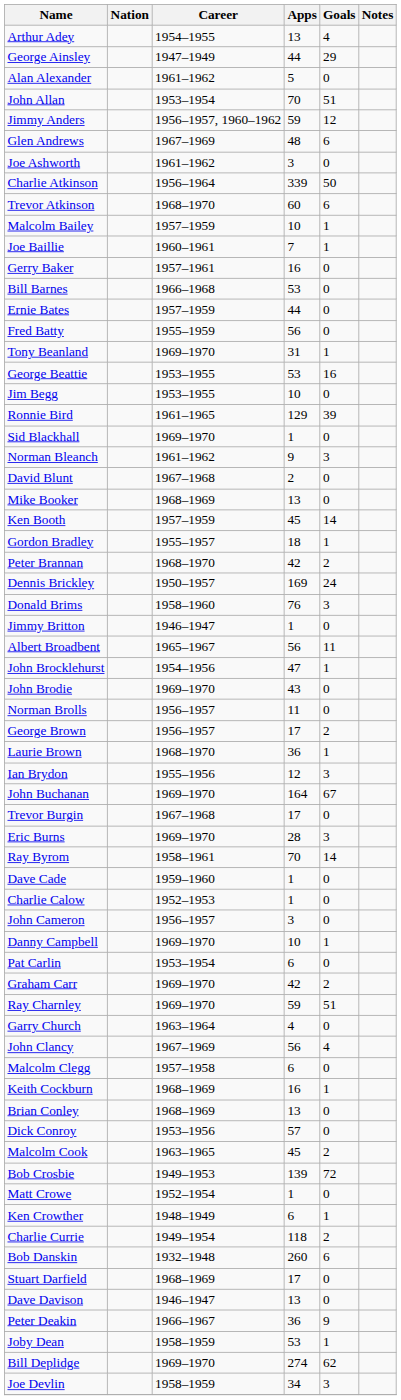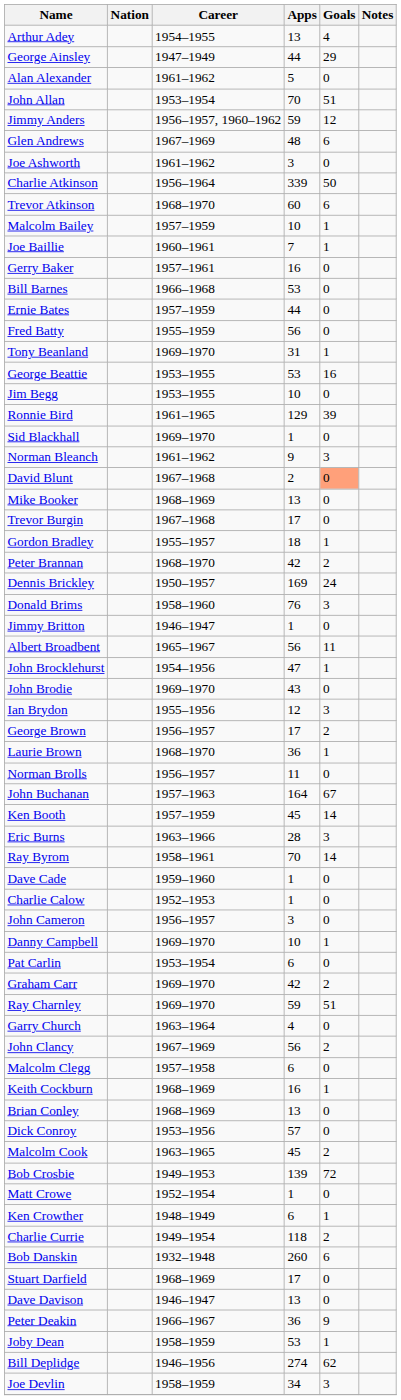 <table class="wikitable sortable">
 <tr>
 <th>Name</th>
 <th>Nation</th>
 <th>Career</th>
 <th>Apps</th>
 <th>Goals</th>
 <th class="unsortable">Notes</th>
 </tr>
 <tr>
 <td><a href='#'>Arthur Adey</a></td>
 <td></td>
 <td>1954–1955</td>
 <td>13</td>
 <td>4</td>
 <td></td>
 </tr>
 <tr>
 <td><a href='#'>George Ainsley</a></td>
 <td></td>
 <td>1947–1949</td>
 <td>44</td>
 <td>29</td>
 <td></td>
 </tr>
 <tr>
 <td><a href='#'>Alan Alexander</a></td>
 <td></td>
 <td>1961–1962</td>
 <td>5</td>
 <td>0</td>
 <td></td>
 </tr>
 <tr>
 <td><a href='#'>John Allan</a></td>
 <td></td>
 <td>1953–1954</td>
 <td>70</td>
 <td>51</td>
 <td></td>
 </tr>
 <tr>
 <td><a href='#'>Jimmy Anders</a></td>
 <td></td>
 <td>1956–1957, 1960–1962</td>
 <td>59</td>
 <td>12</td>
 <td></td>
 </tr>
 <tr>
 <td><a href='#'>Glen Andrews</a></td>
 <td></td>
 <td>1967–1969</td>
 <td>48</td>
 <td>6</td>
 <td></td>
 </tr>
 <tr>
 <td><a href='#'>Joe Ashworth</a></td>
 <td></td>
 <td>1961–1962</td>
 <td>3</td>
 <td>0</td>
 <td></td>
 </tr>
 <tr>
 <td><a href='#'>Charlie Atkinson</a></td>
 <td></td>
 <td>1956–1964</td>
 <td>339</td>
 <td>50</td>
 <td></td>
 </tr>
 <tr>
 <td><a href='#'>Trevor Atkinson</a></td>
 <td></td>
 <td>1968–1970</td>
 <td>60</td>
 <td>6</td>
 <td></td>
 </tr>
 <tr>
 <td><a href='#'>Malcolm Bailey</a></td>
 <td></td>
 <td>1957–1959</td>
 <td>10</td>
 <td>1</td>
 <td></td>
 </tr>
 <tr>
 <td><a href='#'>Joe Baillie</a></td>
 <td></td>
 <td>1960–1961</td>
 <td>7</td>
 <td>1</td>
 <td></td>
 </tr>
 <tr>
 <td><a href='#'>Gerry Baker</a></td>
 <td></td>
 <td>1957–1961</td>
 <td>16</td>
 <td>0</td>
 <td></td>
 </tr>
 <tr>
 <td><a href='#'>Bill Barnes</a></td>
 <td></td>
 <td>1966–1968</td>
 <td>53</td>
 <td>0</td>
 <td></td>
 </tr>
 <tr>
 <td><a href='#'>Ernie Bates</a></td>
 <td></td>
 <td>1957–1959</td>
 <td>44</td>
 <td>0</td>
 <td></td>
 </tr>
 <tr>
 <td><a href='#'>Fred Batty</a></td>
 <td></td>
 <td>1955–1959</td>
 <td>56</td>
 <td>0</td>
 <td></td>
 </tr>
 <tr>
 <td><a href='#'>Tony Beanland</a></td>
 <td></td>
 <td>1969–1970</td>
 <td>31</td>
 <td>1</td>
 <td></td>
 </tr>
 <tr>
 <td><a href='#'>George Beattie</a></td>
 <td></td>
 <td>1953–1955</td>
 <td>53</td>
 <td>16</td>
 <td></td>
 </tr>
 <tr>
 <td><a href='#'>Jim Begg</a></td>
 <td></td>
 <td>1953–1955</td>
 <td>10</td>
 <td>0</td>
 <td></td>
 </tr>
 <tr>
 <td><a href='#'>Ronnie Bird</a></td>
 <td></td>
 <td>1961–1965</td>
 <td>129</td>
 <td>39</td>
 <td></td>
 </tr>
 <tr>
 <td><a href='#'>Sid Blackhall</a></td>
 <td></td>
 <td>1969–1970</td>
 <td>1</td>
 <td>0</td>
 <td></td>
 </tr>
 <tr>
 <td><a href='#'>Norman Bleanch</a></td>
 <td></td>
 <td>1961–1962</td>
 <td>9</td>
 <td>3</td>
 <td></td>
 </tr>
 <tr>
 <td><a href='#'>David Blunt</a></td>
 <td></td>
 <td>1967–1968</td>
 <td>2</td>
-<td>0</td>
+<td style="background: lightsalmon;">0</td>
 <td></td>
 </tr>
 <tr>
 <td><a href='#'>Mike Booker</a></td>
 <td></td>
 <td>1968–1969</td>
 <td>13</td>
 <td>0</td>
 <td></td>
 </tr>
 <tr>
-<td><a href='#'>Ken Booth</a></td>
+<td><a href='#'>Trevor Burgin</a></td>
 <td></td>
-<td>1957–1959</td>
-<td>45</td>
-<td>14</td>
+<td>1967–1968</td>
+<td>17</td>
+<td>0</td>
 <td></td>
 </tr>
 <tr>
 <td><a href='#'>Gordon Bradley</a></td>
 <td></td>
 <td>1955–1957</td>
 <td>18</td>
 <td>1</td>
 <td></td>
 </tr>
 <tr>
 <td><a href='#'>Peter Brannan</a></td>
 <td></td>
 <td>1968–1970</td>
 <td>42</td>
 <td>2</td>
 <td></td>
 </tr>
 <tr>
 <td><a href='#'>Dennis Brickley</a></td>
 <td></td>
 <td>1950–1957</td>
 <td>169</td>
 <td>24</td>
 <td></td>
 </tr>
 <tr>
 <td><a href='#'>Donald Brims</a></td>
 <td></td>
 <td>1958–1960</td>
 <td>76</td>
 <td>3</td>
 <td></td>
 </tr>
 <tr>
 <td><a href='#'>Jimmy Britton</a></td>
 <td></td>
 <td>1946–1947</td>
 <td>1</td>
 <td>0</td>
 <td></td>
 </tr>
 <tr>
 <td><a href='#'>Albert Broadbent</a></td>
 <td></td>
 <td>1965–1967</td>
 <td>56</td>
 <td>11</td>
 <td></td>
 </tr>
 <tr>
 <td><a href='#'>John Brocklehurst</a></td>
 <td></td>
 <td>1954–1956</td>
 <td>47</td>
 <td>1</td>
 <td></td>
 </tr>
 <tr>
 <td><a href='#'>John Brodie</a></td>
 <td></td>
 <td>1969–1970</td>
 <td>43</td>
 <td>0</td>
 <td></td>
 </tr>
 <tr>
-<td><a href='#'>Norman Brolls</a></td>
+<td><a href='#'>Ian Brydon</a></td>
 <td></td>
-<td>1956–1957</td>
-<td>11</td>
-<td>0</td>
+<td>1955–1956</td>
+<td>12</td>
+<td>3</td>
 <td></td>
 </tr>
 <tr>
 <td><a href='#'>George Brown</a></td>
 <td></td>
 <td>1956–1957</td>
 <td>17</td>
 <td>2</td>
 <td></td>
 </tr>
 <tr>
 <td><a href='#'>Laurie Brown</a></td>
 <td></td>
 <td>1968–1970</td>
 <td>36</td>
 <td>1</td>
 <td></td>
 </tr>
 <tr>
-<td><a href='#'>Ian Brydon</a></td>
+<td><a href='#'>Norman Brolls</a></td>
 <td></td>
-<td>1955–1956</td>
-<td>12</td>
-<td>3</td>
+<td>1956–1957</td>
+<td>11</td>
+<td>0</td>
 <td></td>
 </tr>
 <tr>
 <td><a href='#'>John Buchanan</a></td>
 <td></td>
-<td>1969–1970</td>
+<td>1957–1963</td>
 <td>164</td>
 <td>67</td>
 <td></td>
 </tr>
 <tr>
-<td><a href='#'>Trevor Burgin</a></td>
+<td><a href='#'>Ken Booth</a></td>
 <td></td>
-<td>1967–1968</td>
-<td>17</td>
-<td>0</td>
+<td>1957–1959</td>
+<td>45</td>
+<td>14</td>
 <td></td>
 </tr>
 <tr>
 <td><a href='#'>Eric Burns</a></td>
 <td></td>
-<td>1969–1970</td>
+<td>1963–1966</td>
 <td>28</td>
 <td>3</td>
 <td></td>
 </tr>
 <tr>
 <td><a href='#'>Ray Byrom</a></td>
 <td></td>
 <td>1958–1961</td>
 <td>70</td>
 <td>14</td>
 <td></td>
 </tr>
 <tr>
 <td><a href='#'>Dave Cade</a></td>
 <td></td>
 <td>1959–1960</td>
 <td>1</td>
 <td>0</td>
 <td></td>
 </tr>
 <tr>
 <td><a href='#'>Charlie Calow</a></td>
 <td></td>
 <td>1952–1953</td>
 <td>1</td>
 <td>0</td>
 <td></td>
 </tr>
 <tr>
 <td><a href='#'>John Cameron</a></td>
 <td></td>
 <td>1956–1957</td>
 <td>3</td>
 <td>0</td>
 <td></td>
 </tr>
 <tr>
 <td><a href='#'>Danny Campbell</a></td>
 <td></td>
 <td>1969–1970</td>
 <td>10</td>
 <td>1</td>
 <td></td>
 </tr>
 <tr>
 <td><a href='#'>Pat Carlin</a></td>
 <td></td>
 <td>1953–1954</td>
 <td>6</td>
 <td>0</td>
 <td></td>
 </tr>
 <tr>
 <td><a href='#'>Graham Carr</a></td>
 <td></td>
 <td>1969–1970</td>
 <td>42</td>
 <td>2</td>
 <td></td>
 </tr>
 <tr>
 <td><a href='#'>Ray Charnley</a></td>
 <td></td>
 <td>1969–1970</td>
 <td>59</td>
 <td>51</td>
 <td></td>
 </tr>
 <tr>
 <td><a href='#'>Garry Church</a></td>
 <td></td>
 <td>1963–1964</td>
 <td>4</td>
 <td>0</td>
 <td></td>
 </tr>
 <tr>
 <td><a href='#'>John Clancy</a></td>
 <td></td>
 <td>1967–1969</td>
 <td>56</td>
-<td>4</td>
+<td>2</td>
 <td></td>
 </tr>
 <tr>
 <td><a href='#'>Malcolm Clegg</a></td>
 <td></td>
 <td>1957–1958</td>
 <td>6</td>
 <td>0</td>
 <td></td>
 </tr>
 <tr>
 <td><a href='#'>Keith Cockburn</a></td>
 <td></td>
 <td>1968–1969</td>
 <td>16</td>
 <td>1</td>
 <td></td>
 </tr>
 <tr>
 <td><a href='#'>Brian Conley</a></td>
 <td></td>
 <td>1968–1969</td>
 <td>13</td>
 <td>0</td>
 <td></td>
 </tr>
 <tr>
 <td><a href='#'>Dick Conroy</a></td>
 <td></td>
 <td>1953–1956</td>
 <td>57</td>
 <td>0</td>
 <td></td>
 </tr>
 <tr>
 <td><a href='#'>Malcolm Cook</a></td>
 <td></td>
 <td>1963–1965</td>
 <td>45</td>
 <td>2</td>
 <td></td>
 </tr>
 <tr>
 <td><a href='#'>Bob Crosbie</a></td>
 <td></td>
 <td>1949–1953</td>
 <td>139</td>
 <td>72</td>
 <td></td>
 </tr>
 <tr>
 <td><a href='#'>Matt Crowe</a></td>
 <td></td>
 <td>1952–1954</td>
 <td>1</td>
 <td>0</td>
 <td></td>
 </tr>
 <tr>
 <td><a href='#'>Ken Crowther</a></td>
 <td></td>
 <td>1948–1949</td>
 <td>6</td>
 <td>1</td>
 <td></td>
 </tr>
 <tr>
 <td><a href='#'>Charlie Currie</a></td>
 <td></td>
 <td>1949–1954</td>
 <td>118</td>
 <td>2</td>
 <td></td>
 </tr>
 <tr>
 <td><a href='#'>Bob Danskin</a></td>
 <td></td>
 <td>1932–1948</td>
 <td>260</td>
 <td>6</td>
 <td></td>
 </tr>
 <tr>
 <td><a href='#'>Stuart Darfield</a></td>
 <td></td>
 <td>1968–1969</td>
 <td>17</td>
 <td>0</td>
 <td></td>
 </tr>
 <tr>
 <td><a href='#'>Dave Davison</a></td>
 <td></td>
 <td>1946–1947</td>
 <td>13</td>
 <td>0</td>
 <td></td>
 </tr>
 <tr>
 <td><a href='#'>Peter Deakin</a></td>
 <td></td>
 <td>1966–1967</td>
 <td>36</td>
 <td>9</td>
 <td></td>
 </tr>
 <tr>
 <td><a href='#'>Joby Dean</a></td>
 <td></td>
 <td>1958–1959</td>
 <td>53</td>
 <td>1</td>
 <td></td>
 </tr>
 <tr>
 <td><a href='#'>Bill Deplidge</a></td>
 <td></td>
-<td>1969–1970</td>
+<td>1946–1956</td>
 <td>274</td>
 <td>62</td>
 <td></td>
 </tr>
 <tr>
 <td><a href='#'>Joe Devlin</a></td>
 <td></td>
 <td>1958–1959</td>
 <td>34</td>
 <td>3</td>
 <td></td>
 </tr>
 <tr>
 </tr>
 </table>
